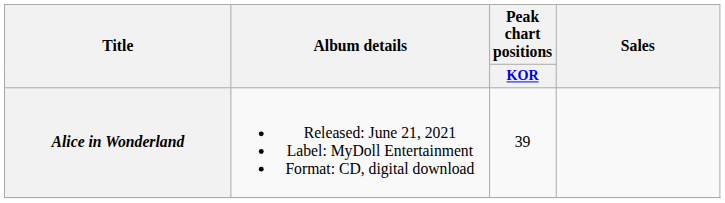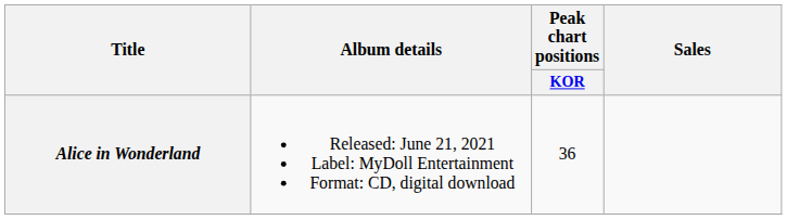 <table class="wikitable plainrowheaders" style="text-align:center;">
 <tr>
 <th rowspan="2" scope="col" style="width:14em;">Title</th>
 <th rowspan="2" scope="col" style="width:16em;">Album details</th>
 <th scope="col">Peak chart positions</th>
 <th rowspan="2" scope="col" style="width:10em;">Sales</th>
 </tr>
 <tr>
 <th scope="col" style="width:2.2em;font-size:90%;"><a href='#'>KOR</a><br></th>
 </tr>
 <tr>
 <th scope="row"><em>Alice in Wonderland</em></th>
 <td><br><ul><li>Released: June 21, 2021</li><li>Label: MyDoll Entertainment</li><li>Format: CD, digital download</li></ul></td>
-<td>39</td>
+<td>36</td>
 <td></td>
 </tr>
 <tr>
 </tr>
 </table>
